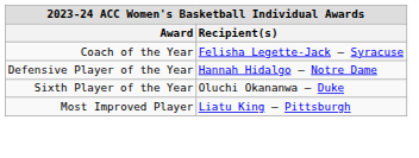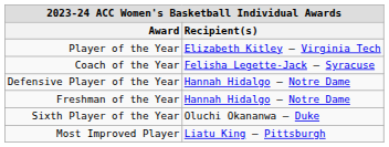 <table class="wikitable" style="white-space:nowrap; font-size:90%;">
 <tr>
 <td colspan="2" style="text-align:center; background:#ddd;"><strong>2023-24 ACC Women's Basketball Individual Awards</strong></td>
 </tr>
 <tr>
 <th style="text-align:right;">Award</th>
 <th style="text-align:left;">Recipient(s)</th>
 </tr>
 <tr>
+<td style="text-align:right;">Player of the Year</td>
+<td style="text-align:left;"><a href='#'>Elizabeth Kitley</a> – <a href='#'>Virginia Tech</a></td>
+</tr>
+<tr>
 <td style="text-align:right;">Coach of the Year</td>
 <td style="text-align:left;"><a href='#'>Felisha Legette-Jack</a> – <a href='#'>Syracuse</a></td>
 </tr>
 <tr>
 <td style="text-align:right;">Defensive Player of the Year</td>
+<td style="text-align:left;"><a href='#'>Hannah Hidalgo</a> – <a href='#'>Notre Dame</a></td>
+</tr>
+<tr>
+<td style="text-align:right;">Freshman of the Year</td>
 <td style="text-align:left;"><a href='#'>Hannah Hidalgo</a> – <a href='#'>Notre Dame</a></td>
 </tr>
 <tr>
 <td style="text-align:right;">Sixth Player of the Year</td>
 <td style="text-align:left;">Oluchi Okananwa – <a href='#'>Duke</a></td>
 </tr>
 <tr>
 <td style="text-align:right;">Most Improved Player</td>
 <td style="text-align:left;"><a href='#'>Liatu King</a> – <a href='#'>Pittsburgh</a></td>
 </tr>
 </table>
